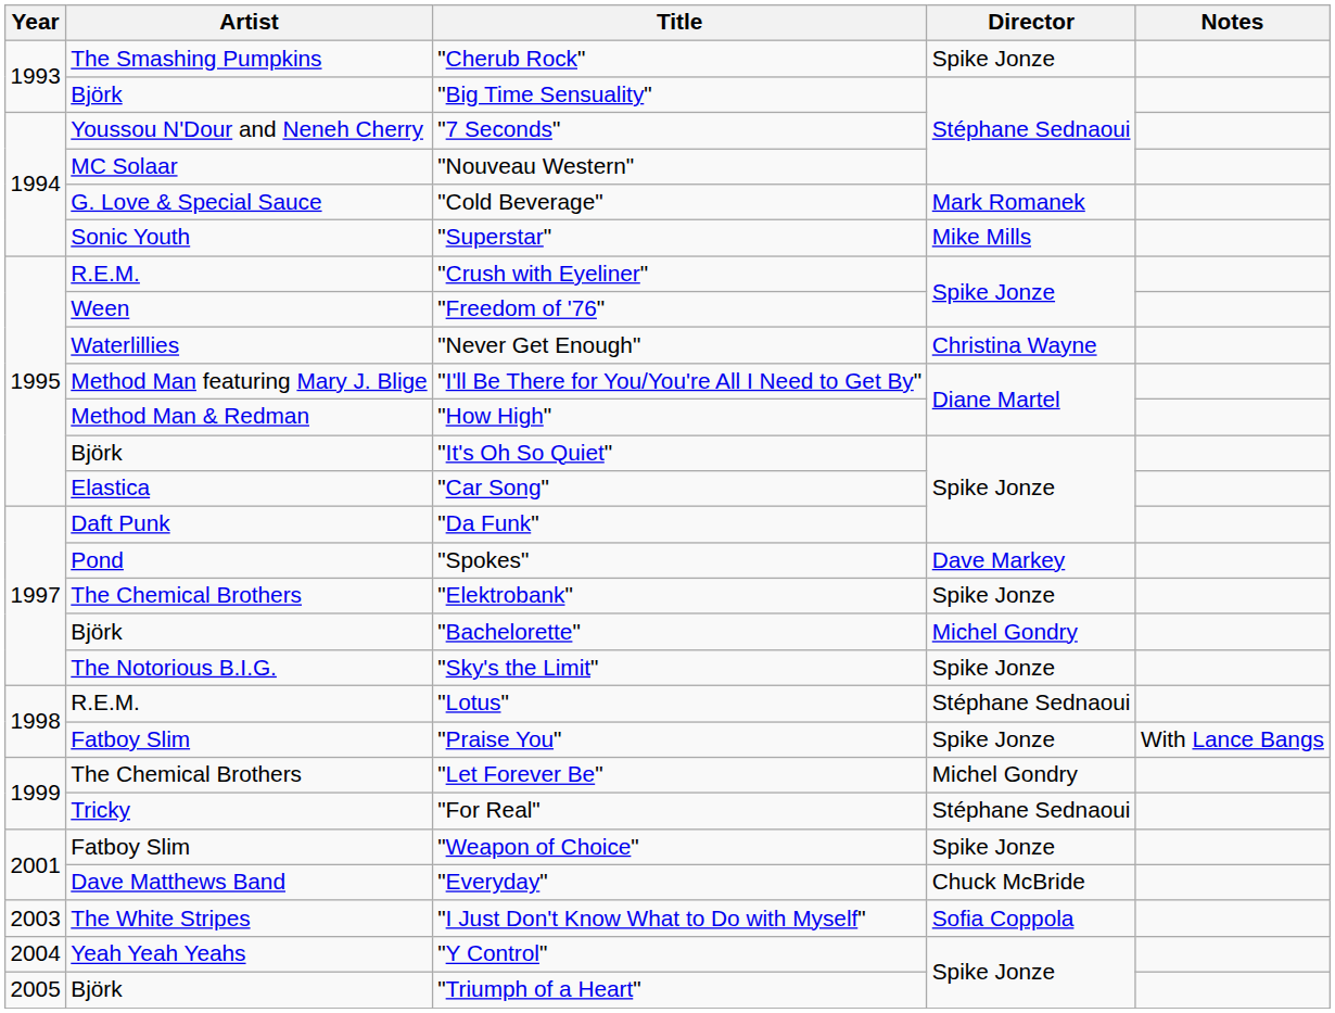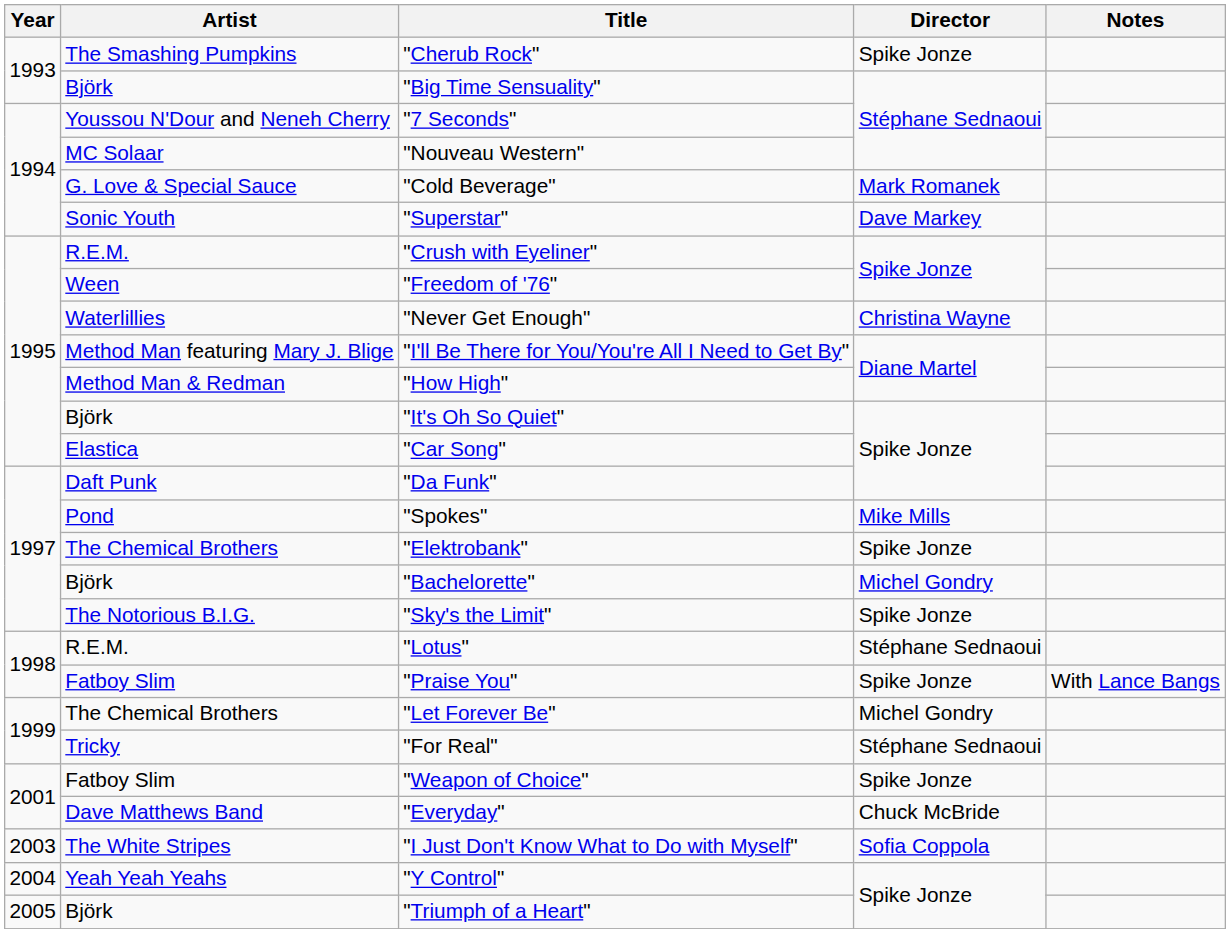 <table class="wikitable">
 <tr>
 <th>Year</th>
 <th>Artist</th>
 <th>Title</th>
 <th>Director</th>
 <th>Notes</th>
 </tr>
 <tr>
 <td rowspan=2>1993</td>
 <td><a href='#'>The Smashing Pumpkins</a></td>
 <td>"<a href='#'>Cherub Rock</a>"</td>
 <td>Spike Jonze</td>
 <td></td>
 </tr>
 <tr>
 <td><a href='#'>Björk</a></td>
 <td>"<a href='#'>Big Time Sensuality</a>"</td>
 <td rowspan=3><a href='#'>Stéphane Sednaoui</a></td>
 <td></td>
 </tr>
 <tr>
 <td rowspan=4>1994</td>
 <td><a href='#'>Youssou N'Dour</a> and <a href='#'>Neneh Cherry</a></td>
 <td>"<a href='#'>7 Seconds</a>"</td>
 <td></td>
 </tr>
 <tr>
 <td><a href='#'>MC Solaar</a></td>
 <td>"Nouveau Western"</td>
 <td></td>
 </tr>
 <tr>
 <td><a href='#'>G. Love & Special Sauce</a></td>
 <td>"Cold Beverage"</td>
 <td><a href='#'>Mark Romanek</a></td>
 <td></td>
 </tr>
 <tr>
 <td><a href='#'>Sonic Youth</a></td>
 <td>"<a href='#'>Superstar</a>"</td>
-<td><a href='#'>Mike Mills</a></td>
+<td><a href='#'>Dave Markey</a></td>
 <td></td>
 </tr>
 <tr>
 <td rowspan=7>1995</td>
 <td><a href='#'>R.E.M.</a></td>
 <td>"<a href='#'>Crush with Eyeliner</a>"</td>
 <td rowspan=2><a href='#'>Spike Jonze</a></td>
 <td></td>
 </tr>
 <tr>
 <td><a href='#'>Ween</a></td>
 <td>"<a href='#'>Freedom of '76</a>"</td>
 <td></td>
 </tr>
 <tr>
 <td><a href='#'>Waterlillies</a></td>
 <td>"Never Get Enough"</td>
 <td><a href='#'>Christina Wayne</a></td>
 <td></td>
 </tr>
 <tr>
 <td><a href='#'>Method Man</a> featuring <a href='#'>Mary J. Blige</a></td>
 <td>"<a href='#'>I'll Be There for You/You're All I Need to Get By</a>"</td>
 <td rowspan=2><a href='#'>Diane Martel</a></td>
 <td></td>
 </tr>
 <tr>
 <td><a href='#'>Method Man & Redman</a></td>
 <td>"<a href='#'>How High</a>"</td>
 <td></td>
 </tr>
 <tr>
 <td>Björk</td>
 <td>"<a href='#'>It's Oh So Quiet</a>"</td>
 <td rowspan=3>Spike Jonze</td>
 <td></td>
 </tr>
 <tr>
 <td><a href='#'>Elastica</a></td>
 <td>"<a href='#'>Car Song</a>"</td>
 <td></td>
 </tr>
 <tr>
 <td rowspan=5>1997</td>
 <td><a href='#'>Daft Punk</a></td>
 <td>"<a href='#'>Da Funk</a>"</td>
 <td></td>
 </tr>
 <tr>
 <td><a href='#'>Pond</a></td>
 <td>"Spokes"</td>
-<td><a href='#'>Dave Markey</a></td>
+<td><a href='#'>Mike Mills</a></td>
 <td></td>
 </tr>
 <tr>
 <td><a href='#'>The Chemical Brothers</a></td>
 <td>"<a href='#'>Elektrobank</a>"</td>
 <td>Spike Jonze</td>
 <td></td>
 </tr>
 <tr>
 <td>Björk</td>
 <td>"<a href='#'>Bachelorette</a>"</td>
 <td><a href='#'>Michel Gondry</a></td>
 <td></td>
 </tr>
 <tr>
 <td><a href='#'>The Notorious B.I.G.</a></td>
 <td>"<a href='#'>Sky's the Limit</a>"</td>
 <td>Spike Jonze</td>
 <td></td>
 </tr>
 <tr>
 <td rowspan=2>1998</td>
 <td>R.E.M.</td>
 <td>"<a href='#'>Lotus</a>"</td>
 <td>Stéphane Sednaoui</td>
 <td></td>
 </tr>
 <tr>
 <td><a href='#'>Fatboy Slim</a></td>
 <td>"<a href='#'>Praise You</a>"</td>
 <td>Spike Jonze</td>
 <td>With <a href='#'>Lance Bangs</a></td>
 </tr>
 <tr>
 <td rowspan=2>1999</td>
 <td>The Chemical Brothers</td>
 <td>"<a href='#'>Let Forever Be</a>"</td>
 <td>Michel Gondry</td>
 <td></td>
 </tr>
 <tr>
 <td><a href='#'>Tricky</a></td>
 <td>"For Real"</td>
 <td>Stéphane Sednaoui</td>
 <td></td>
 </tr>
 <tr>
 <td rowspan=2>2001</td>
 <td>Fatboy Slim</td>
 <td>"<a href='#'>Weapon of Choice</a>"</td>
 <td>Spike Jonze</td>
 <td></td>
 </tr>
 <tr>
 <td><a href='#'>Dave Matthews Band</a></td>
 <td>"<a href='#'>Everyday</a>"</td>
 <td>Chuck McBride</td>
 <td></td>
 </tr>
 <tr>
 <td>2003</td>
 <td><a href='#'>The White Stripes</a></td>
 <td>"<a href='#'>I Just Don't Know What to Do with Myself</a>"</td>
 <td><a href='#'>Sofia Coppola</a></td>
 <td></td>
 </tr>
 <tr>
 <td>2004</td>
 <td><a href='#'>Yeah Yeah Yeahs</a></td>
 <td>"<a href='#'>Y Control</a>"</td>
 <td rowspan=2>Spike Jonze</td>
 <td></td>
 </tr>
 <tr>
 <td>2005</td>
 <td>Björk</td>
 <td>"<a href='#'>Triumph of a Heart</a>"</td>
 <td></td>
 </tr>
 <tr>
 </tr>
 </table>
